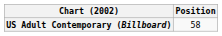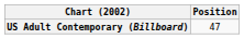 <table class="wikitable plainrowheaders" style="text-align:center">
 <tr>
 <th>Chart (2002)</th>
 <th>Position</th>
 </tr>
 <tr>
 <th scope="row">US Adult Contemporary (<em>Billboard</em>)</th>
-<td>58</td>
+<td>47</td>
 </tr>
 </table>
